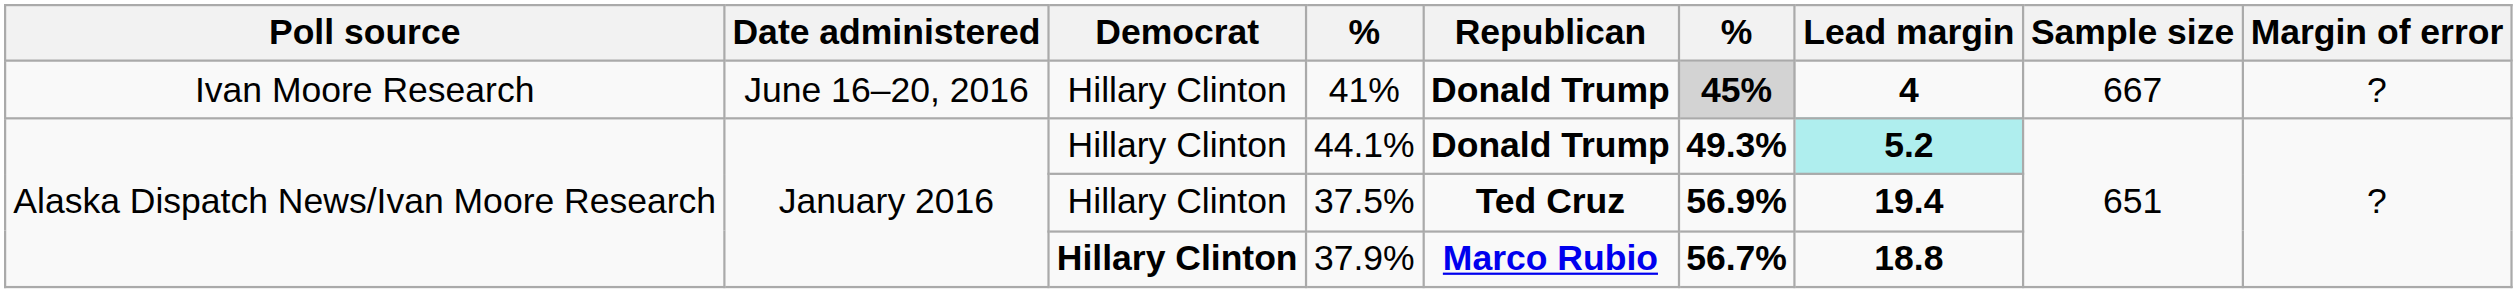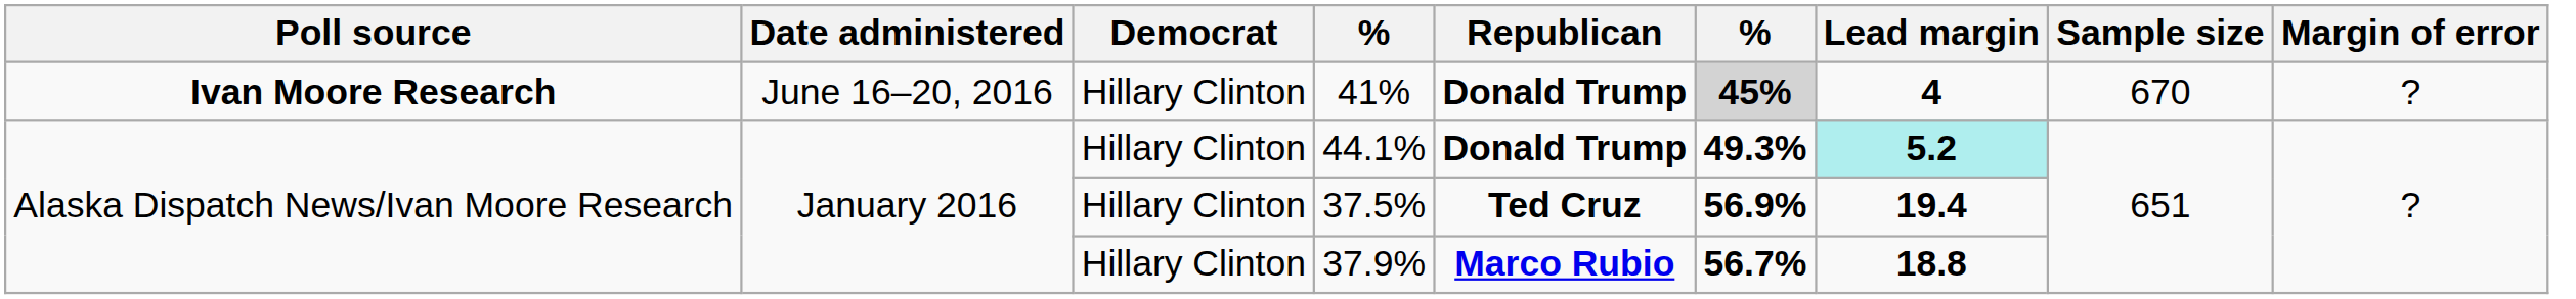 <table class="wikitable" style="text-align:center;">
 <tr valign=bottom>
 <th>Poll source</th>
 <th>Date administered</th>
 <th>Democrat</th>
 <th>%</th>
 <th>Republican</th>
 <th>%</th>
 <th>Lead margin</th>
 <th>Sample size</th>
 <th>Margin of error</th>
 </tr>
 <tr>
-<td>Ivan Moore Research</td>
+<td><strong>Ivan Moore Research</strong></td>
 <td>June 16–20, 2016</td>
 <td>Hillary Clinton</td>
 <td>41%</td>
 <td><strong>Donald Trump</strong></td>
 <td style="background: lightgrey;"><strong>45%</strong></td>
 <td><strong>4</strong></td>
-<td>667</td>
+<td>670</td>
 <td>?</td>
 </tr>
 <tr>
 <td rowspan=3>Alaska Dispatch News/Ivan Moore Research</td>
 <td rowspan=3>January 2016</td>
 <td>Hillary Clinton</td>
 <td align=center>44.1%</td>
 <td><strong>Donald Trump</strong></td>
 <td><strong>49.3%</strong></td>
 <td style="background: paleturquoise;"><strong>5.2</strong></td>
 <td rowspan=3>651</td>
 <td rowspan=3>?</td>
 </tr>
 <tr>
 <td>Hillary Clinton</td>
 <td align=center>37.5%</td>
 <td><strong>Ted Cruz</strong></td>
 <td><strong>56.9%</strong></td>
 <td><strong>19.4</strong></td>
 </tr>
 <tr>
-<td><strong>Hillary Clinton</strong></td>
+<td>Hillary Clinton</td>
 <td align=center>37.9%</td>
 <td><strong><a href='#'>Marco Rubio</a></strong></td>
 <td><strong>56.7%</strong></td>
 <td><strong>18.8</strong></td>
 </tr>
 </table>
